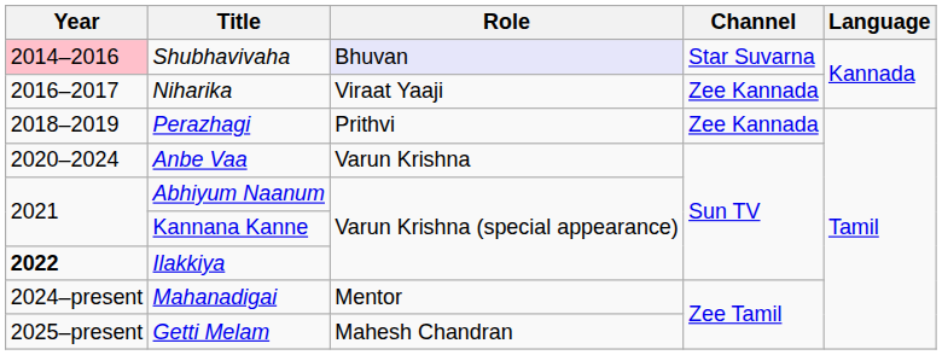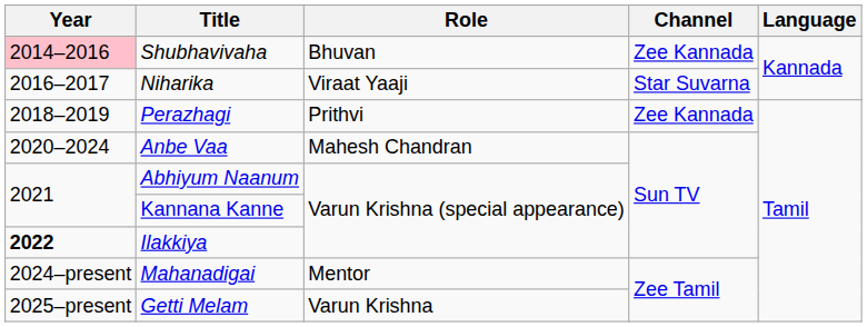 <table class="wikitable">
 <tr>
 <th>Year</th>
 <th>Title</th>
 <th>Role</th>
 <th>Channel</th>
 <th>Language</th>
 </tr>
 <tr>
 <td style="background: pink;">2014–2016</td>
 <td><em>Shubhavivaha</em></td>
-<td style="background: lavender;">Bhuvan</td>
-<td><a href='#'>Star Suvarna</a></td>
+<td>Bhuvan</td>
+<td><a href='#'>Zee Kannada</a></td>
 <td rowspan="2"><a href='#'>Kannada</a></td>
 </tr>
 <tr>
 <td>2016–2017</td>
 <td><em>Niharika</em></td>
 <td>Viraat Yaaji</td>
-<td><a href='#'>Zee Kannada</a></td>
+<td><a href='#'>Star Suvarna</a></td>
 </tr>
 <tr>
 <td>2018–2019</td>
 <td><em><a href='#'>Perazhagi</a></em></td>
 <td>Prithvi</td>
 <td><a href='#'>Zee Kannada</a></td>
 <td rowspan="8"><a href='#'>Tamil</a></td>
 </tr>
 <tr>
 <td>2020–2024</td>
 <td><em><a href='#'>Anbe Vaa</a></em></td>
-<td>Varun Krishna</td>
+<td>Mahesh Chandran</td>
 <td rowspan="4"><a href='#'>Sun TV</a></td>
 </tr>
 <tr>
 <td rowspan="2">2021</td>
 <td><em><a href='#'>Abhiyum Naanum</a></em></td>
 <td rowspan="3">Varun Krishna (special appearance)</td>
 </tr>
 <tr>
 <td><a href='#'>Kannana Kanne</a></td>
 </tr>
 <tr>
 <td><strong>2022</strong></td>
 <td><em><a href='#'>Ilakkiya</a></em></td>
 </tr>
 <tr>
 <td>2024–present</td>
 <td><em><a href='#'>Mahanadigai</a></em></td>
 <td>Mentor</td>
 <td rowspan="2"><a href='#'>Zee Tamil</a></td>
 </tr>
 <tr>
 <td>2025–present</td>
 <td><em><a href='#'>Getti Melam</a></em></td>
-<td>Mahesh Chandran</td>
+<td>Varun Krishna</td>
 </tr>
 </table>
